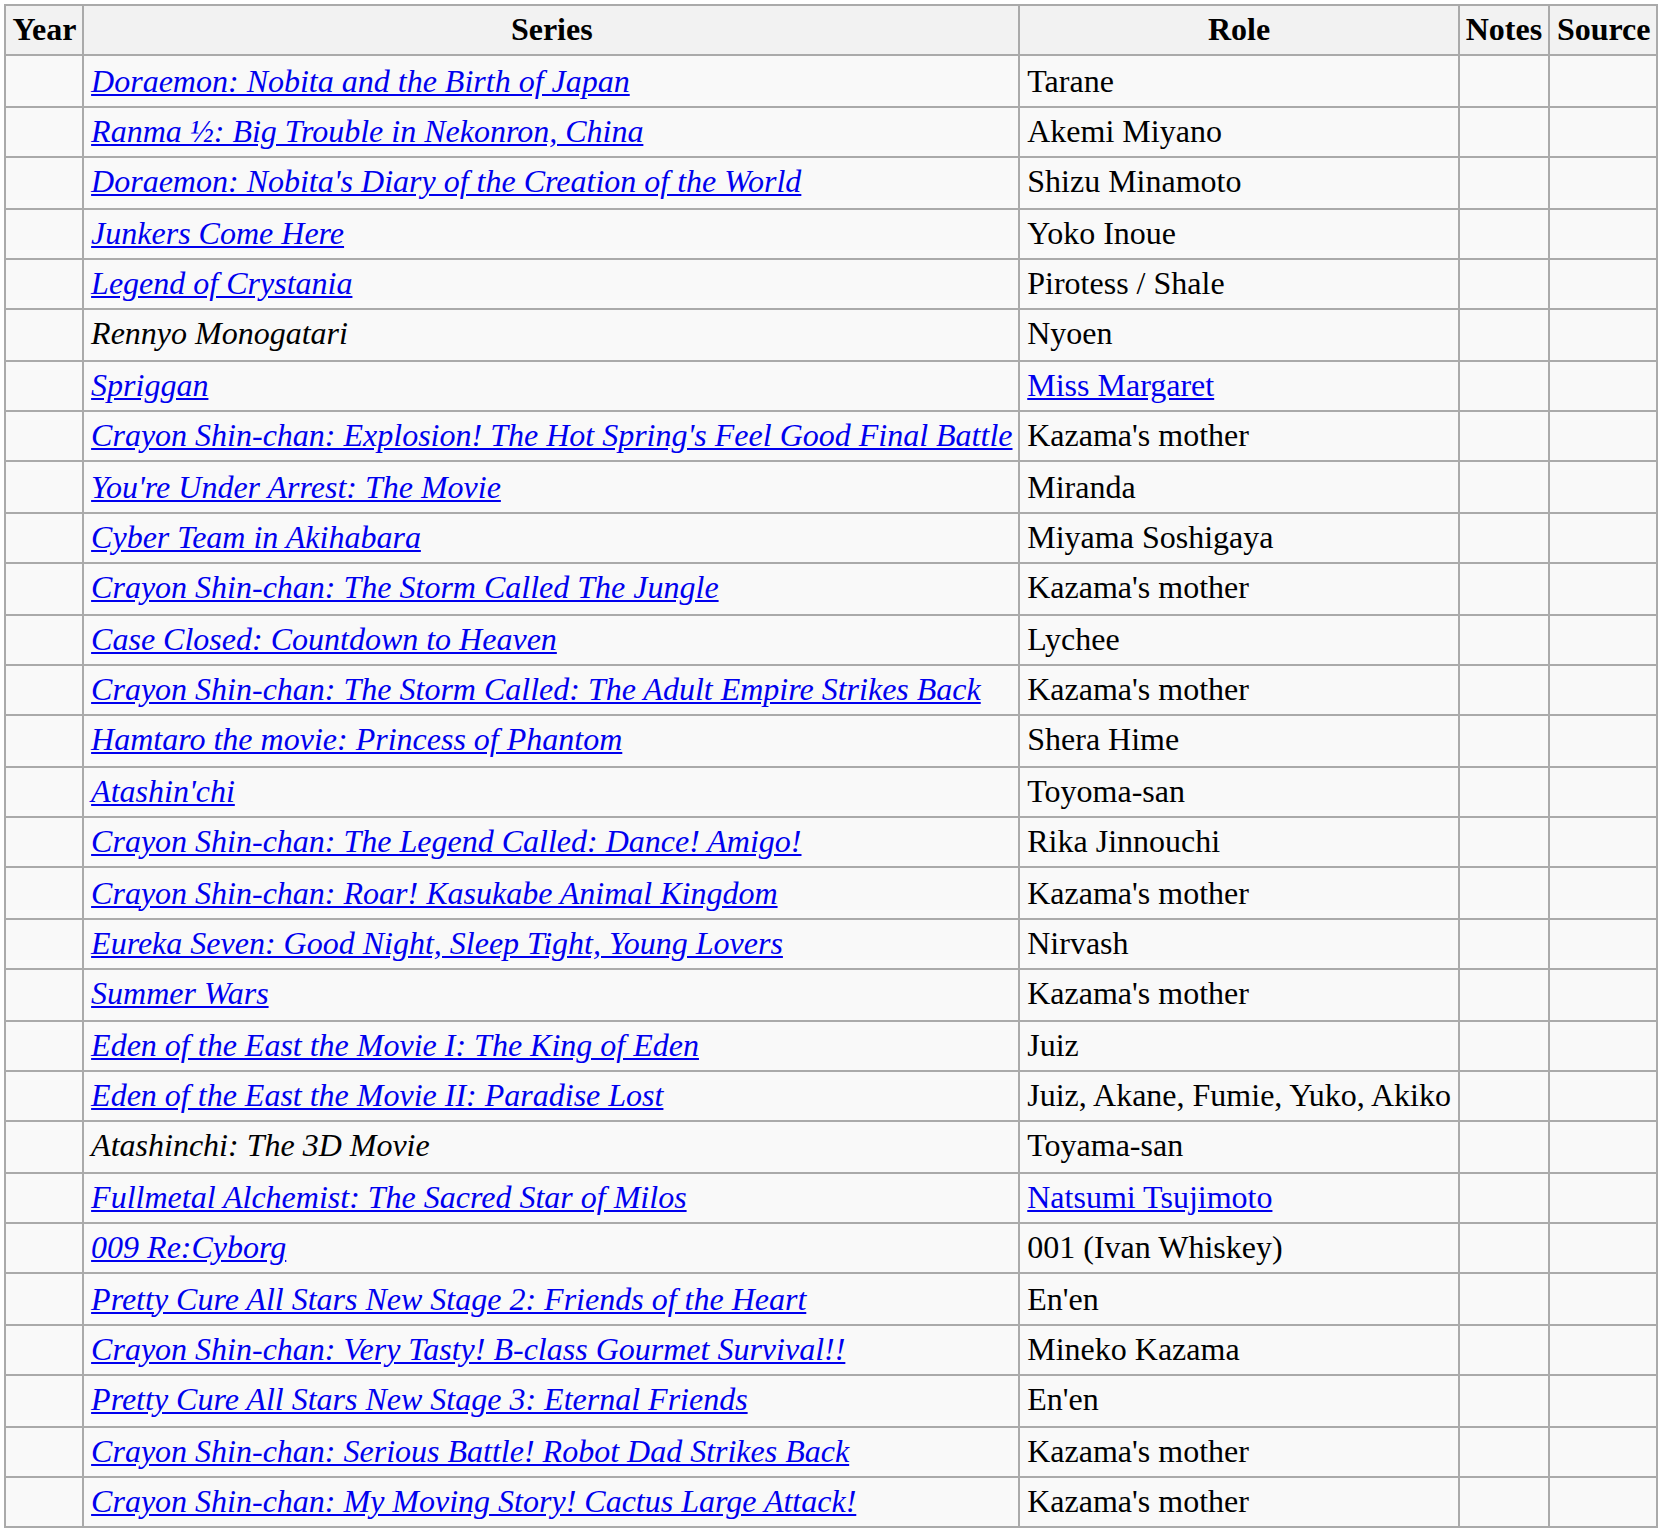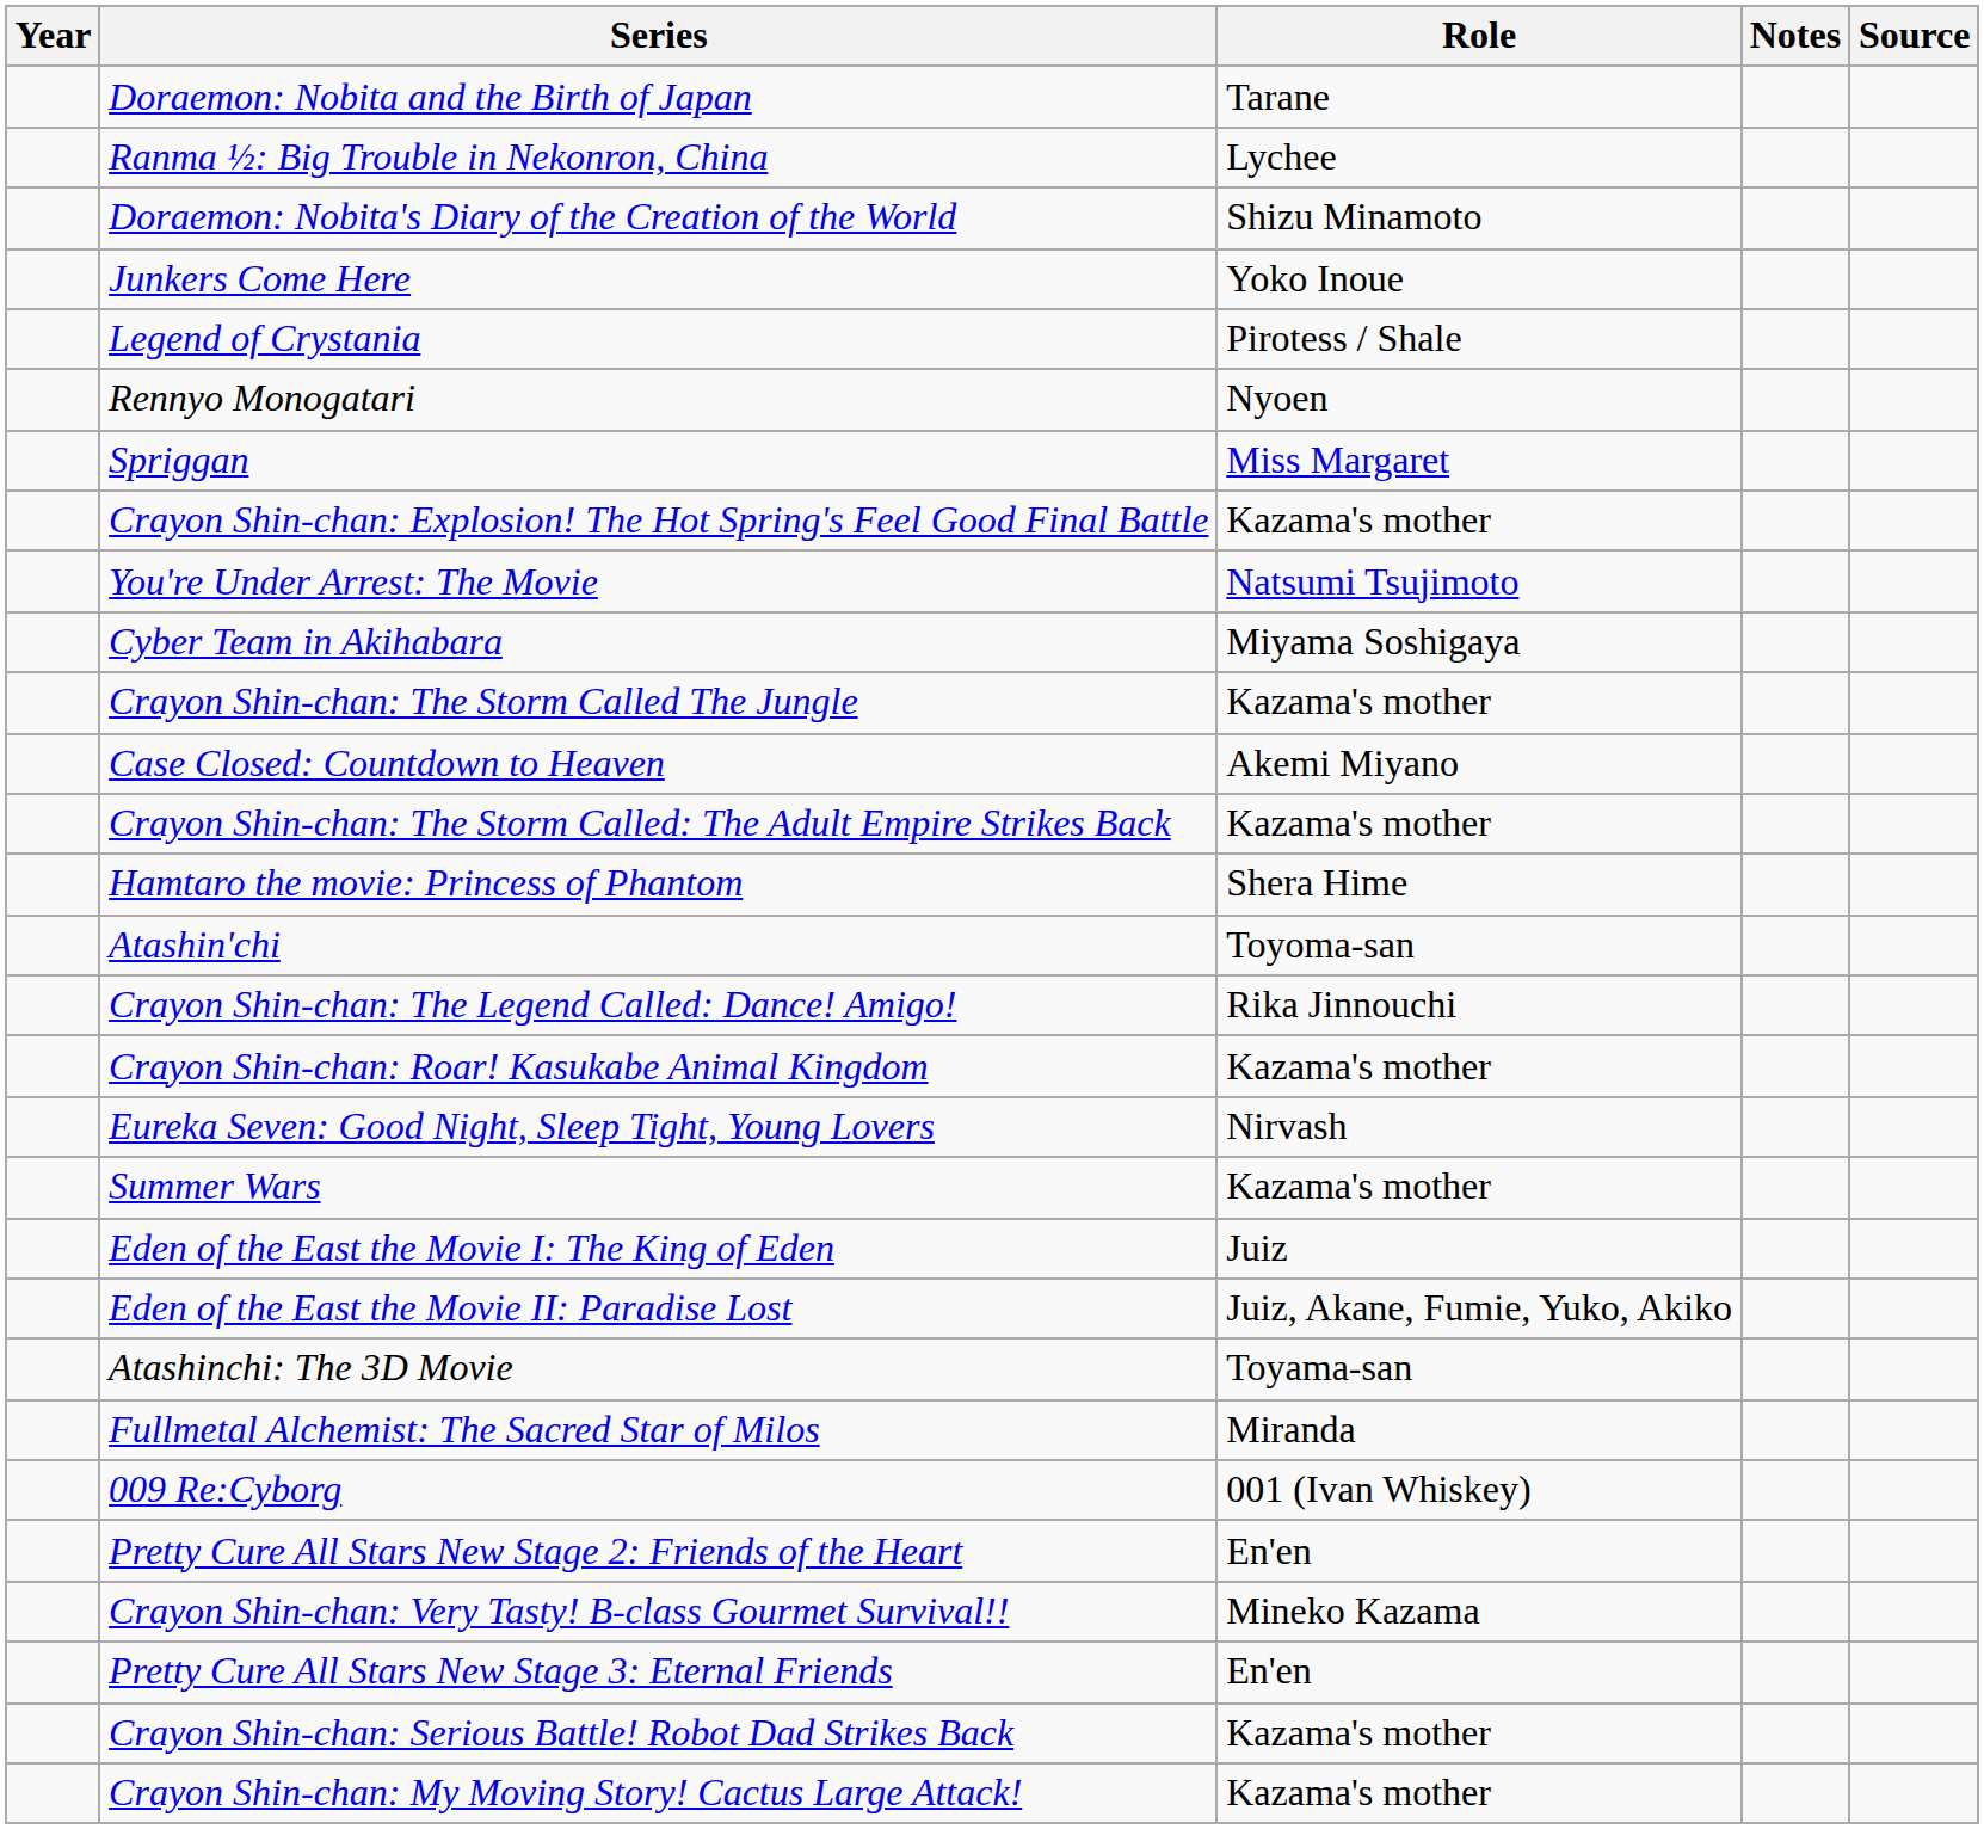 <table class="wikitable sortable plainrowheaders">
 <tr>
 <th>Year</th>
 <th>Series</th>
 <th>Role</th>
 <th class="unsortable">Notes</th>
 <th class="unsortable">Source</th>
 </tr>
 <tr>
 <td></td>
 <td><em><a href='#'>Doraemon: Nobita and the Birth of Japan</a></em></td>
 <td>Tarane</td>
 <td></td>
 <td></td>
 </tr>
 <tr>
 <td></td>
 <td><em><a href='#'>Ranma ½: Big Trouble in Nekonron, China</a></em></td>
-<td>Akemi Miyano</td>
+<td>Lychee</td>
 <td></td>
 <td></td>
 </tr>
 <tr>
 <td></td>
 <td><em><a href='#'>Doraemon: Nobita's Diary of the Creation of the World</a></em></td>
 <td>Shizu Minamoto</td>
 <td></td>
 <td></td>
 </tr>
 <tr>
 <td></td>
 <td><em><a href='#'>Junkers Come Here</a></em></td>
 <td>Yoko Inoue</td>
 <td></td>
 <td></td>
 </tr>
 <tr>
 <td></td>
 <td><em><a href='#'>Legend of Crystania</a></em></td>
 <td>Pirotess / Shale</td>
 <td></td>
 <td></td>
 </tr>
 <tr>
 <td></td>
 <td><em>Rennyo Monogatari</em></td>
 <td>Nyoen</td>
 <td></td>
 <td></td>
 </tr>
 <tr>
 <td></td>
 <td><em><a href='#'>Spriggan</a></em></td>
 <td><a href='#'>Miss Margaret</a></td>
 <td></td>
 <td></td>
 </tr>
 <tr>
 <td></td>
 <td><em><a href='#'>Crayon Shin-chan: Explosion! The Hot Spring's Feel Good Final Battle</a></em></td>
 <td>Kazama's mother</td>
 <td></td>
 <td></td>
 </tr>
 <tr>
 <td></td>
 <td><em><a href='#'>You're Under Arrest: The Movie</a></em></td>
-<td>Miranda</td>
+<td><a href='#'>Natsumi Tsujimoto</a></td>
 <td></td>
 <td></td>
 </tr>
 <tr>
 <td></td>
 <td><em><a href='#'>Cyber Team in Akihabara</a></em></td>
 <td>Miyama Soshigaya</td>
 <td></td>
 <td></td>
 </tr>
 <tr>
 <td></td>
 <td><em><a href='#'>Crayon Shin-chan: The Storm Called The Jungle</a></em></td>
 <td>Kazama's mother</td>
 <td></td>
 <td></td>
 </tr>
 <tr>
 <td></td>
 <td><em><a href='#'>Case Closed: Countdown to Heaven</a></em></td>
-<td>Lychee</td>
+<td>Akemi Miyano</td>
 <td></td>
 <td></td>
 </tr>
 <tr>
 <td></td>
 <td><em><a href='#'>Crayon Shin-chan: The Storm Called: The Adult Empire Strikes Back</a></em></td>
 <td>Kazama's mother</td>
 <td></td>
 <td></td>
 </tr>
 <tr>
 <td></td>
 <td><em><a href='#'>Hamtaro the movie: Princess of Phantom</a></em></td>
 <td>Shera Hime</td>
 <td></td>
 <td></td>
 </tr>
 <tr>
 <td></td>
 <td><em><a href='#'>Atashin'chi</a></em></td>
 <td>Toyoma-san</td>
 <td></td>
 <td></td>
 </tr>
 <tr>
 <td></td>
 <td><em><a href='#'>Crayon Shin-chan: The Legend Called: Dance! Amigo!</a></em></td>
 <td>Rika Jinnouchi</td>
 <td></td>
 <td></td>
 </tr>
 <tr>
 <td></td>
 <td><em><a href='#'>Crayon Shin-chan: Roar! Kasukabe Animal Kingdom</a></em></td>
 <td>Kazama's mother</td>
 <td></td>
 <td></td>
 </tr>
 <tr>
 <td></td>
 <td><em><a href='#'>Eureka Seven: Good Night, Sleep Tight, Young Lovers</a></em></td>
 <td>Nirvash</td>
 <td></td>
 <td></td>
 </tr>
 <tr>
 <td></td>
 <td><em><a href='#'>Summer Wars</a></em></td>
 <td>Kazama's mother</td>
 <td></td>
 <td></td>
 </tr>
 <tr>
 <td></td>
 <td><em><a href='#'>Eden of the East the Movie I: The King of Eden</a></em></td>
 <td>Juiz</td>
 <td></td>
 <td></td>
 </tr>
 <tr>
 <td></td>
 <td><em><a href='#'>Eden of the East the Movie II: Paradise Lost</a></em></td>
 <td>Juiz, Akane, Fumie, Yuko, Akiko</td>
 <td></td>
 <td></td>
 </tr>
 <tr>
 <td></td>
 <td><em>Atashinchi: The 3D Movie</em></td>
 <td>Toyama-san</td>
 <td></td>
 <td></td>
 </tr>
 <tr>
 <td></td>
 <td><em><a href='#'>Fullmetal Alchemist: The Sacred Star of Milos</a></em></td>
-<td><a href='#'>Natsumi Tsujimoto</a></td>
+<td>Miranda</td>
 <td></td>
 <td></td>
 </tr>
 <tr>
 <td></td>
 <td><em><a href='#'>009 Re:Cyborg</a></em></td>
 <td>001 (Ivan Whiskey)</td>
 <td></td>
 <td></td>
 </tr>
 <tr>
 <td></td>
 <td><em><a href='#'>Pretty Cure All Stars New Stage 2: Friends of the Heart</a></em></td>
 <td>En'en</td>
 <td></td>
 <td></td>
 </tr>
 <tr>
 <td></td>
 <td><em><a href='#'>Crayon Shin-chan: Very Tasty! B-class Gourmet Survival!!</a></em></td>
 <td>Mineko Kazama</td>
 <td></td>
 <td></td>
 </tr>
 <tr>
 <td></td>
 <td><em><a href='#'>Pretty Cure All Stars New Stage 3: Eternal Friends</a></em></td>
 <td>En'en</td>
 <td></td>
 <td></td>
 </tr>
 <tr>
 <td></td>
 <td><em><a href='#'>Crayon Shin-chan: Serious Battle! Robot Dad Strikes Back</a></em></td>
 <td>Kazama's mother</td>
 <td></td>
 <td></td>
 </tr>
 <tr>
 <td></td>
 <td><em><a href='#'>Crayon Shin-chan: My Moving Story! Cactus Large Attack!</a></em></td>
 <td>Kazama's mother</td>
 <td></td>
 <td></td>
 </tr>
 <tr>
 </tr>
 </table>
